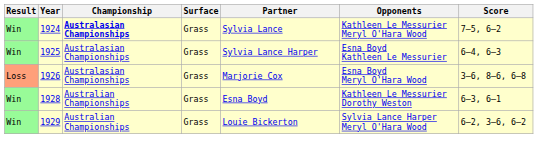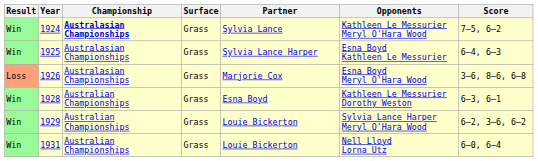 <table class="sortable wikitable">
 <tr>
 <th style="width:40px">Result</th>
 <th style="width:30px">Year</th>
 <th style="width:180px">Championship</th>
 <th style="width:50px">Surface</th>
 <th style="width:180px">Partner</th>
 <th style="width:180px">Opponents</th>
 <th style="width:110px" class="unsortable">Score</th>
 </tr>
 <tr style="background:#ffc;">
 <td style="background:#98fb98;">Win</td>
 <td><a href='#'>1924</a></td>
 <td><strong><a href='#'>Australasian Championships</a></strong></td>
 <td>Grass</td>
 <td> <a href='#'>Sylvia Lance</a></td>
 <td> <a href='#'>Kathleen Le Messurier</a> <br>  <a href='#'>Meryl O'Hara Wood</a></td>
 <td>7–5, 6–2</td>
 </tr>
 <tr style="background:#ffc;">
 <td style="background:#98fb98;">Win</td>
 <td><a href='#'>1925</a></td>
 <td><a href='#'>Australasian Championships</a></td>
 <td>Grass</td>
 <td> <a href='#'>Sylvia Lance Harper</a></td>
 <td> <a href='#'>Esna Boyd</a> <br>  <a href='#'>Kathleen Le Messurier</a></td>
 <td>6–4, 6–3</td>
 </tr>
 <tr style="background:#ffc;">
 <td style="background:#ffa07a;">Loss</td>
 <td><a href='#'>1926</a></td>
 <td><a href='#'>Australasian Championships</a></td>
 <td>Grass</td>
 <td> <a href='#'>Marjorie Cox</a></td>
 <td> <a href='#'>Esna Boyd</a> <br>  <a href='#'>Meryl O'Hara Wood</a></td>
 <td>3–6, 8–6, 6–8</td>
 </tr>
 <tr style="background:#ffc;">
 <td style="background:#98fb98;">Win</td>
 <td><a href='#'>1928</a></td>
 <td><a href='#'>Australian Championships</a></td>
 <td>Grass</td>
 <td> <a href='#'>Esna Boyd</a></td>
 <td> <a href='#'>Kathleen Le Messurier</a> <br>  <a href='#'>Dorothy Weston</a></td>
 <td>6–3, 6–1</td>
 </tr>
 <tr style="background:#ffc;">
 <td style="background:#98fb98;">Win</td>
 <td><a href='#'>1929</a></td>
 <td><a href='#'>Australian Championships</a></td>
 <td>Grass</td>
 <td> <a href='#'>Louie Bickerton</a></td>
 <td> <a href='#'>Sylvia Lance Harper</a> <br>  <a href='#'>Meryl O'Hara Wood</a></td>
 <td>6–2, 3–6, 6–2</td>
 </tr>
+<tr style="background:#ffc;">
+<td style="background:#98fb98;">Win</td>
+<td><a href='#'>1931</a></td>
+<td><a href='#'>Australian Championships</a></td>
+<td>Grass</td>
+<td> <a href='#'>Louie Bickerton</a></td>
+<td> <a href='#'>Nell Lloyd</a> <br>  <a href='#'>Lorna Utz</a></td>
+<td>6–0, 6–4</td>
+</tr>
 </table>
